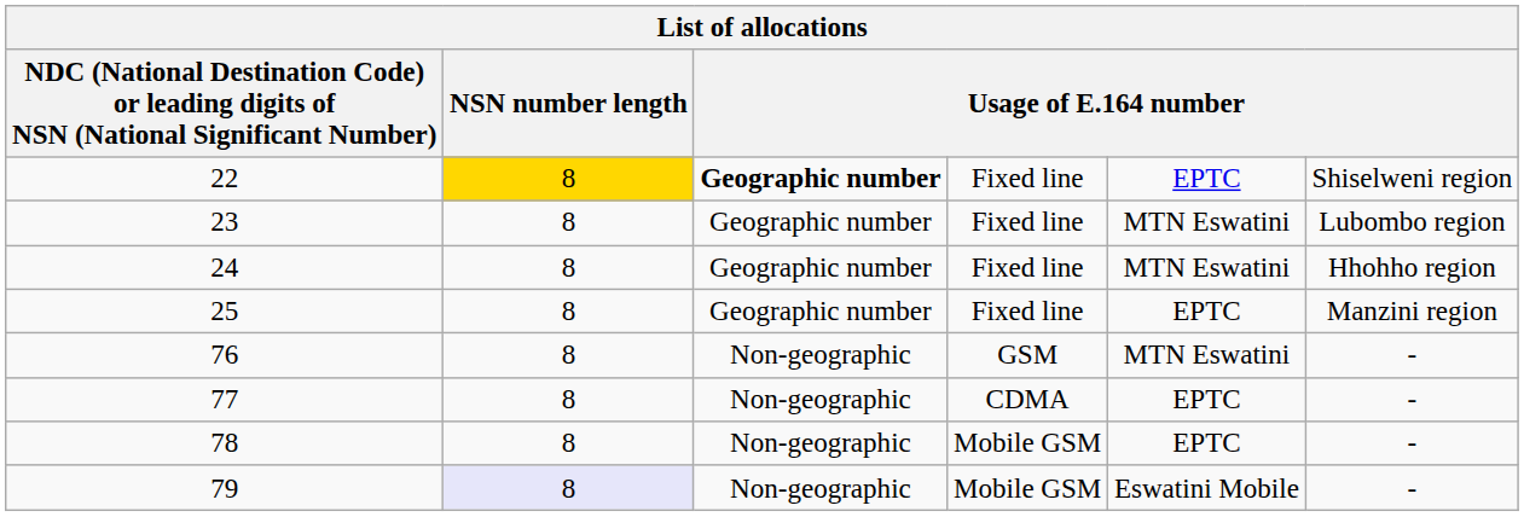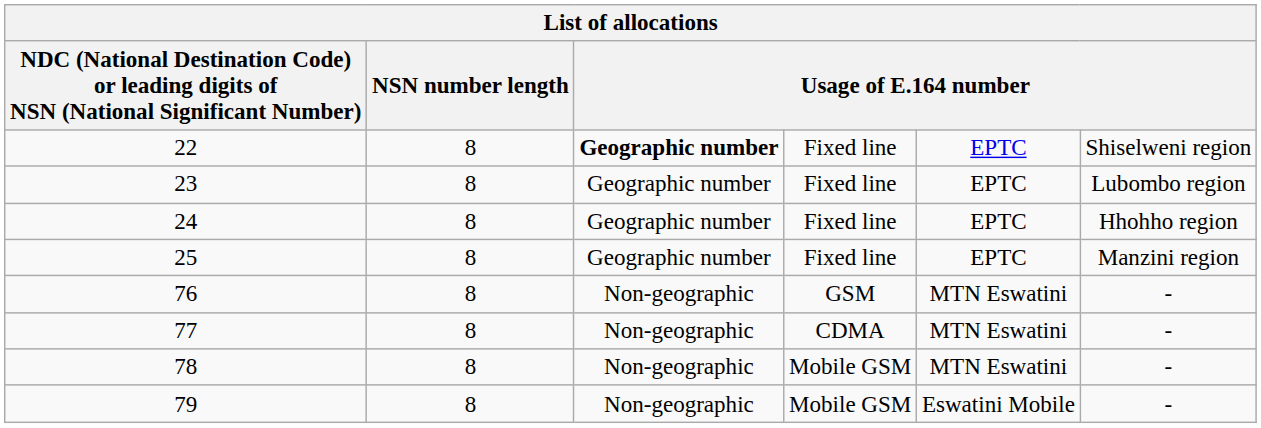 <table class="wikitable" border=1 style="text-align:center">
 <tr>
 <th colspan="6">List of allocations</th>
 </tr>
 <tr>
 <th>NDC (National Destination Code)<br>or leading digits of<br>NSN (National Significant Number)</th>
 <th>NSN number length</th>
 <th colspan="4">Usage of E.164 number</th>
 </tr>
 <tr>
 <td>22</td>
-<td style="background: gold;">8</td>
+<td>8</td>
 <td><strong>Geographic number</strong></td>
 <td>Fixed line</td>
 <td><a href='#'>EPTC</a></td>
 <td>Shiselweni region</td>
 </tr>
 <tr>
 <td>23</td>
 <td>8</td>
 <td>Geographic number</td>
 <td>Fixed line</td>
-<td>MTN Eswatini</td>
+<td>EPTC</td>
 <td>Lubombo region</td>
 </tr>
 <tr>
 <td>24</td>
 <td>8</td>
 <td>Geographic number</td>
 <td>Fixed line</td>
-<td>MTN Eswatini</td>
+<td>EPTC</td>
 <td>Hhohho region</td>
 </tr>
 <tr>
 <td>25</td>
 <td>8</td>
 <td>Geographic number</td>
 <td>Fixed line</td>
 <td>EPTC</td>
 <td>Manzini region</td>
 </tr>
 <tr>
 <td>76</td>
 <td>8</td>
 <td>Non-geographic</td>
 <td>GSM</td>
 <td>MTN Eswatini</td>
 <td>-</td>
 </tr>
 <tr>
 <td>77</td>
 <td>8</td>
 <td>Non-geographic</td>
 <td>CDMA</td>
-<td>EPTC</td>
+<td>MTN Eswatini</td>
 <td>-</td>
 </tr>
 <tr>
 <td>78</td>
 <td>8</td>
 <td>Non-geographic</td>
 <td>Mobile GSM</td>
-<td>EPTC</td>
+<td>MTN Eswatini</td>
 <td>-</td>
 </tr>
 <tr>
 <td>79</td>
-<td style="background: lavender;">8</td>
+<td>8</td>
 <td>Non-geographic</td>
 <td>Mobile GSM</td>
 <td>Eswatini Mobile</td>
 <td>-</td>
 </tr>
 </table>
